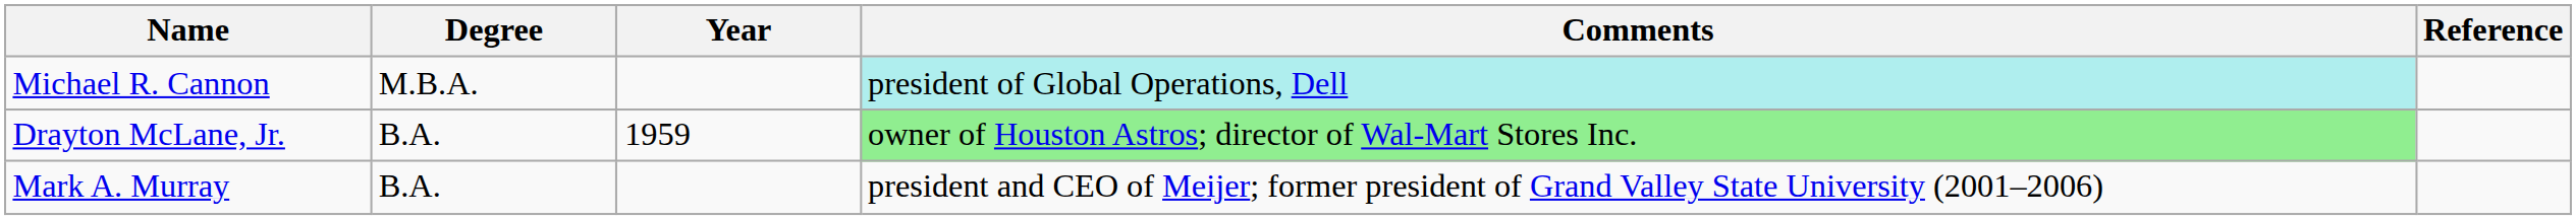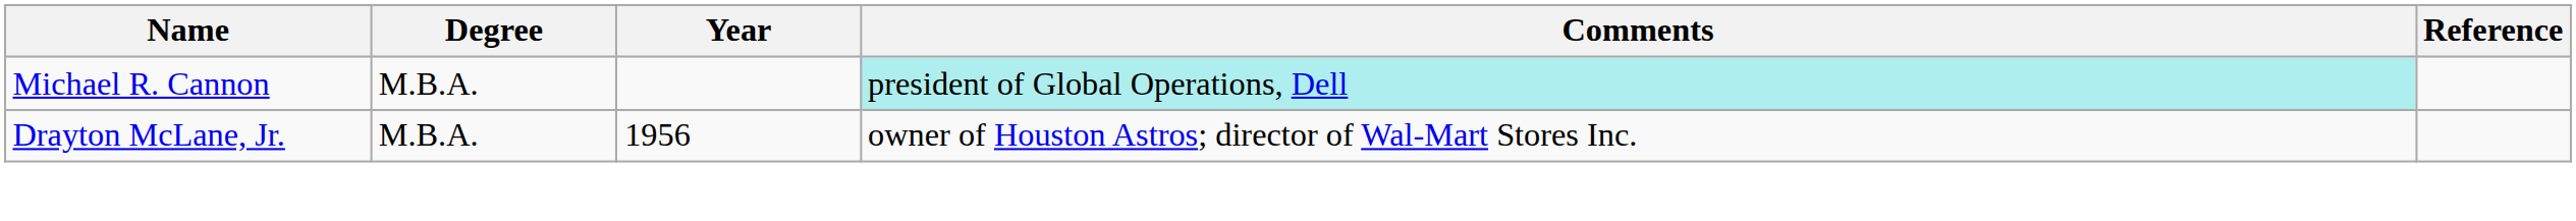 <table class="wikitable sortable">
 <tr>
 <th style="width:15%;">Name</th>
 <th style="width:10%;">Degree</th>
 <th style="width:10%;">Year</th>
 <th style="width:65%;">Comments</th>
 <th style="width:5%;">Reference</th>
 </tr>
 <tr>
 <td><a href='#'>Michael R. Cannon</a></td>
 <td>M.B.A.</td>
 <td></td>
 <td style="background: paleturquoise;">president of Global Operations, <a href='#'>Dell</a></td>
 <td></td>
 </tr>
 <tr>
 <td><a href='#'>Drayton McLane, Jr.</a></td>
-<td>B.A.</td>
-<td>1959</td>
-<td style="background: lightgreen;">owner of <a href='#'>Houston Astros</a>; director of <a href='#'>Wal-Mart</a> Stores Inc.</td>
-<td></td>
-</tr>
-<tr>
-<td><a href='#'>Mark A. Murray</a></td>
-<td>B.A.</td>
-<td></td>
-<td>president and CEO of <a href='#'>Meijer</a>; former president of <a href='#'>Grand Valley State University</a> (2001–2006)</td>
+<td>M.B.A.</td>
+<td>1956</td>
+<td>owner of <a href='#'>Houston Astros</a>; director of <a href='#'>Wal-Mart</a> Stores Inc.</td>
 <td></td>
 </tr>
 </table>
